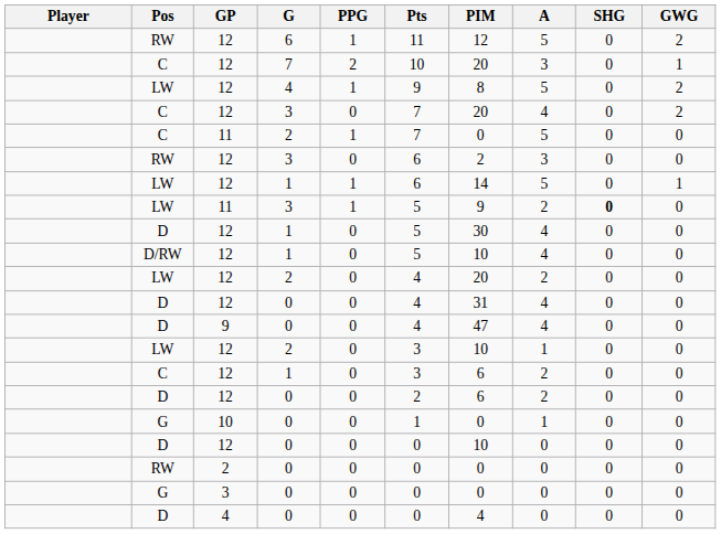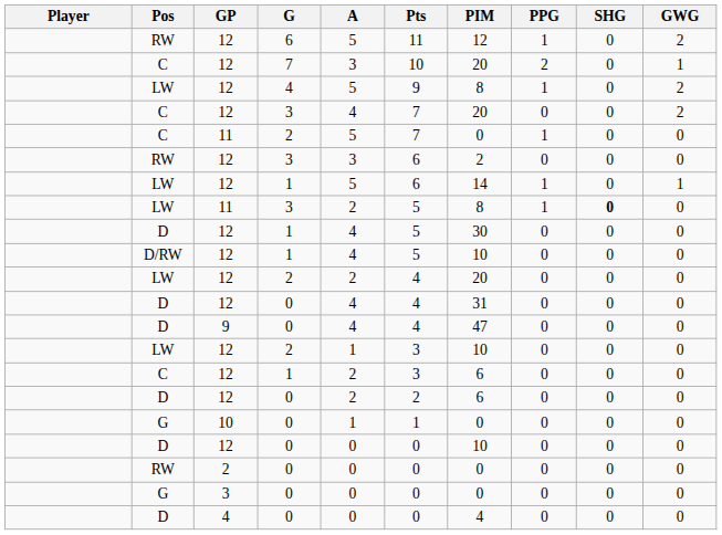 <table class="wikitable sortable" width="60%">
 <tr ALIGN="center">
 <th bgcolor="#DDDDFF" width="10%">Player</th>
 <th bgcolor="#DDDDFF" width="3%" title="Position">Pos</th>
 <th bgcolor="#DDDDFF" width="5%" title="Games played">GP</th>
 <th bgcolor="#DDDDFF" width="5%" title="Goals">G</th>
-<th bgcolor="#DDDDFF" width="5%" title="Power play goals">PPG</th>
+<th bgcolor="#DDDDFF" width="5%" title="Assists">A</th>
 <th bgcolor="#DDDDFF" width="5%" title="Points">Pts</th>
 <th bgcolor="#DDDDFF" width="5%" title="Penalties in Minutes">PIM</th>
-<th bgcolor="#DDDDFF" width="5%" title="Assists">A</th>
+<th bgcolor="#DDDDFF" width="5%" title="Power play goals">PPG</th>
 <th bgcolor="#DDDDFF" width="5%" title="Short-handed goals">SHG</th>
 <th bgcolor="#DDDDFF" width="5%" title="Game-winning goals">GWG</th>
 </tr>
 <tr align="center">
 <td align="right"></td>
 <td>RW</td>
 <td>12</td>
 <td>6</td>
-<td>1</td>
+<td>5</td>
 <td>11</td>
 <td>12</td>
-<td>5</td>
+<td>1</td>
 <td>0</td>
 <td>2</td>
 </tr>
 <tr align="center">
 <td align="right"></td>
 <td>C</td>
 <td>12</td>
 <td>7</td>
-<td>2</td>
+<td>3</td>
 <td>10</td>
 <td>20</td>
-<td>3</td>
+<td>2</td>
 <td>0</td>
 <td>1</td>
 </tr>
 <tr align="center">
 <td align="right"></td>
 <td>LW</td>
 <td>12</td>
 <td>4</td>
-<td>1</td>
+<td>5</td>
 <td>9</td>
 <td>8</td>
-<td>5</td>
+<td>1</td>
 <td>0</td>
 <td>2</td>
 </tr>
 <tr align="center">
 <td align="right"></td>
 <td>C</td>
 <td>12</td>
 <td>3</td>
-<td>0</td>
+<td>4</td>
 <td>7</td>
 <td>20</td>
-<td>4</td>
+<td>0</td>
 <td>0</td>
 <td>2</td>
 </tr>
 <tr align="center">
 <td align="right"></td>
 <td>C</td>
 <td>11</td>
 <td>2</td>
-<td>1</td>
+<td>5</td>
 <td>7</td>
 <td>0</td>
-<td>5</td>
+<td>1</td>
 <td>0</td>
 <td>0</td>
 </tr>
 <tr align="center">
 <td align="right"></td>
 <td>RW</td>
 <td>12</td>
 <td>3</td>
-<td>0</td>
+<td>3</td>
 <td>6</td>
 <td>2</td>
-<td>3</td>
+<td>0</td>
 <td>0</td>
 <td>0</td>
 </tr>
 <tr align="center">
 <td align="right"></td>
 <td>LW</td>
 <td>12</td>
 <td>1</td>
-<td>1</td>
+<td>5</td>
 <td>6</td>
 <td>14</td>
-<td>5</td>
+<td>1</td>
 <td>0</td>
 <td>1</td>
 </tr>
 <tr align="center">
 <td align="right"></td>
 <td>LW</td>
 <td>11</td>
 <td>3</td>
+<td>2</td>
+<td>5</td>
+<td>8</td>
 <td>1</td>
-<td>5</td>
-<td>9</td>
-<td>2</td>
 <td><strong>0</strong></td>
 <td>0</td>
 </tr>
 <tr align="center">
 <td align="right"></td>
 <td>D</td>
 <td>12</td>
 <td>1</td>
-<td>0</td>
+<td>4</td>
 <td>5</td>
 <td>30</td>
-<td>4</td>
+<td>0</td>
 <td>0</td>
 <td>0</td>
 </tr>
 <tr align="center">
 <td align="right"></td>
 <td>D/RW</td>
 <td>12</td>
 <td>1</td>
-<td>0</td>
+<td>4</td>
 <td>5</td>
 <td>10</td>
-<td>4</td>
+<td>0</td>
 <td>0</td>
 <td>0</td>
 </tr>
 <tr align="center">
 <td align="right"></td>
 <td>LW</td>
 <td>12</td>
 <td>2</td>
-<td>0</td>
+<td>2</td>
 <td>4</td>
 <td>20</td>
-<td>2</td>
+<td>0</td>
 <td>0</td>
 <td>0</td>
 </tr>
 <tr align="center">
 <td align="right"></td>
 <td>D</td>
 <td>12</td>
 <td>0</td>
-<td>0</td>
+<td>4</td>
 <td>4</td>
 <td>31</td>
-<td>4</td>
+<td>0</td>
 <td>0</td>
 <td>0</td>
 </tr>
 <tr align="center">
 <td align="right"></td>
 <td>D</td>
 <td>9</td>
 <td>0</td>
-<td>0</td>
+<td>4</td>
 <td>4</td>
 <td>47</td>
-<td>4</td>
+<td>0</td>
 <td>0</td>
 <td>0</td>
 </tr>
 <tr align="center">
 <td align="right"></td>
 <td>LW</td>
 <td>12</td>
 <td>2</td>
-<td>0</td>
+<td>1</td>
 <td>3</td>
 <td>10</td>
-<td>1</td>
+<td>0</td>
 <td>0</td>
 <td>0</td>
 </tr>
 <tr align="center">
 <td align="right"></td>
 <td>C</td>
 <td>12</td>
 <td>1</td>
-<td>0</td>
+<td>2</td>
 <td>3</td>
 <td>6</td>
-<td>2</td>
+<td>0</td>
 <td>0</td>
 <td>0</td>
 </tr>
 <tr align="center">
 <td align="right"></td>
 <td>D</td>
 <td>12</td>
 <td>0</td>
-<td>0</td>
+<td>2</td>
 <td>2</td>
 <td>6</td>
-<td>2</td>
+<td>0</td>
 <td>0</td>
 <td>0</td>
 </tr>
 <tr align="center">
 <td align="right"></td>
 <td>G</td>
 <td>10</td>
 <td>0</td>
-<td>0</td>
+<td>1</td>
 <td>1</td>
 <td>0</td>
-<td>1</td>
+<td>0</td>
 <td>0</td>
 <td>0</td>
 </tr>
 <tr align="center">
 <td align="right"></td>
 <td>D</td>
 <td>12</td>
 <td>0</td>
 <td>0</td>
 <td>0</td>
 <td>10</td>
 <td>0</td>
 <td>0</td>
 <td>0</td>
 </tr>
 <tr align="center">
 <td align="right"></td>
 <td>RW</td>
 <td>2</td>
 <td>0</td>
 <td>0</td>
 <td>0</td>
 <td>0</td>
 <td>0</td>
 <td>0</td>
 <td>0</td>
 </tr>
 <tr align="center">
 <td align="right"></td>
 <td>G</td>
 <td>3</td>
 <td>0</td>
 <td>0</td>
 <td>0</td>
 <td>0</td>
 <td>0</td>
 <td>0</td>
 <td>0</td>
 </tr>
 <tr align="center">
 <td align="right"></td>
 <td>D</td>
 <td>4</td>
 <td>0</td>
 <td>0</td>
 <td>0</td>
 <td>4</td>
 <td>0</td>
 <td>0</td>
 <td>0</td>
 </tr>
 </table>
